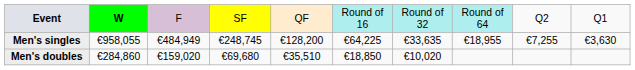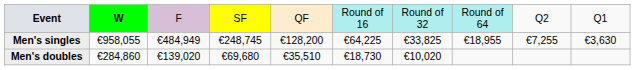 <table class=wikitable style=font-size:90%;text-align:center>
 <tr>
 <td width=130 bgcolor=dfe2e9><strong>Event</strong></td>
 <td width=80 bgcolor=lime><strong>W</strong></td>
 <td width=85 bgcolor=thistle>F</td>
 <td width=85 bgcolor=ffff00>SF</td>
 <td width=85 bgcolor=ffebcd>QF</td>
 <td width=85 bgcolor=afeeee>Round of 16</td>
 <td width=85 bgcolor=afeeee>Round of 32</td>
 <td width=85 bgcolor=afeeee>Round of 64</td>
 <td width=85>Q2</td>
 <td width=85>Q1</td>
 </tr>
 <tr>
 <th style=background:#ededed>Men's singles</th>
 <td>€958,055</td>
 <td>€484,949</td>
 <td>€248,745</td>
 <td>€128,200</td>
 <td>€64,225</td>
-<td>€33,635</td>
+<td>€33,825</td>
 <td>€18,955</td>
 <td>€7,255</td>
 <td>€3,630</td>
 </tr>
 <tr>
 <th style=background:#ededed>Men's doubles</th>
 <td>€284,860</td>
-<td>€159,020</td>
+<td>€139,020</td>
 <td>€69,680</td>
 <td>€35,510</td>
-<td>€18,850</td>
+<td>€18,730</td>
 <td>€10,020</td>
 <td></td>
 <td></td>
 <td></td>
 </tr>
 </table>
